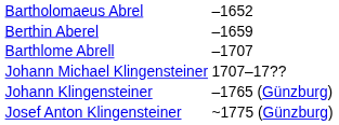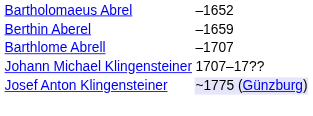 <table>
 <tr>
 <td><a href='#'>Bartholomaeus Abrel</a></td>
 <td>–1652</td>
 </tr>
 <tr>
 <td><a href='#'>Berthin Aberel</a></td>
 <td>–1659</td>
 </tr>
 <tr>
 <td><a href='#'>Barthlome Abrell</a></td>
 <td>–1707</td>
 </tr>
 <tr>
 <td><a href='#'>Johann Michael Klingensteiner</a></td>
 <td>1707–17??</td>
 </tr>
 <tr>
-<td><a href='#'>Johann Klingensteiner</a></td>
-<td>–1765 (<a href='#'>Günzburg</a>)</td>
-</tr>
-<tr>
 <td><a href='#'>Josef Anton Klingensteiner</a></td>
-<td>~1775 (<a href='#'>Günzburg</a>)</td>
+<td style="background: lavender;">~1775 (<a href='#'>Günzburg</a>)</td>
 </tr>
 <tr>
 </tr>
 </table>
